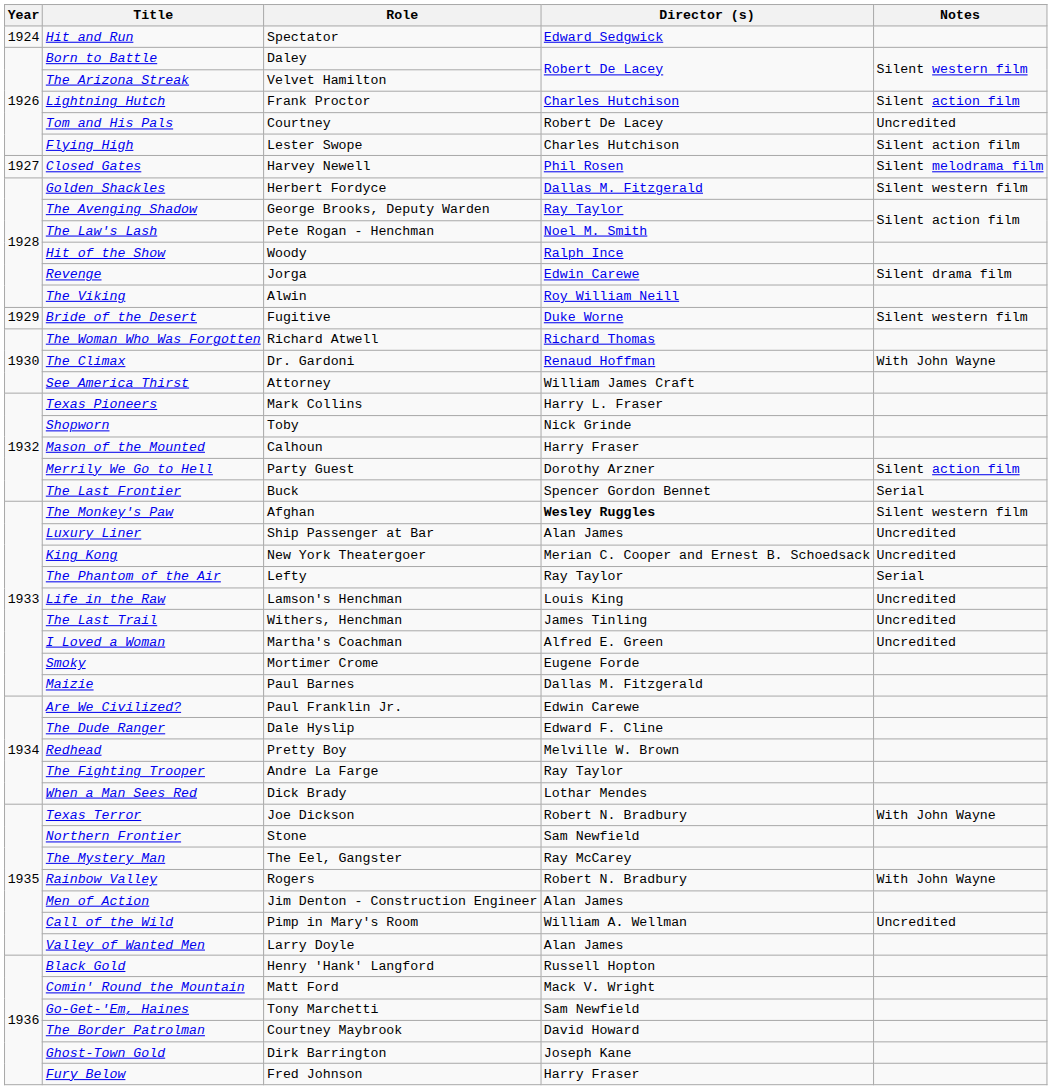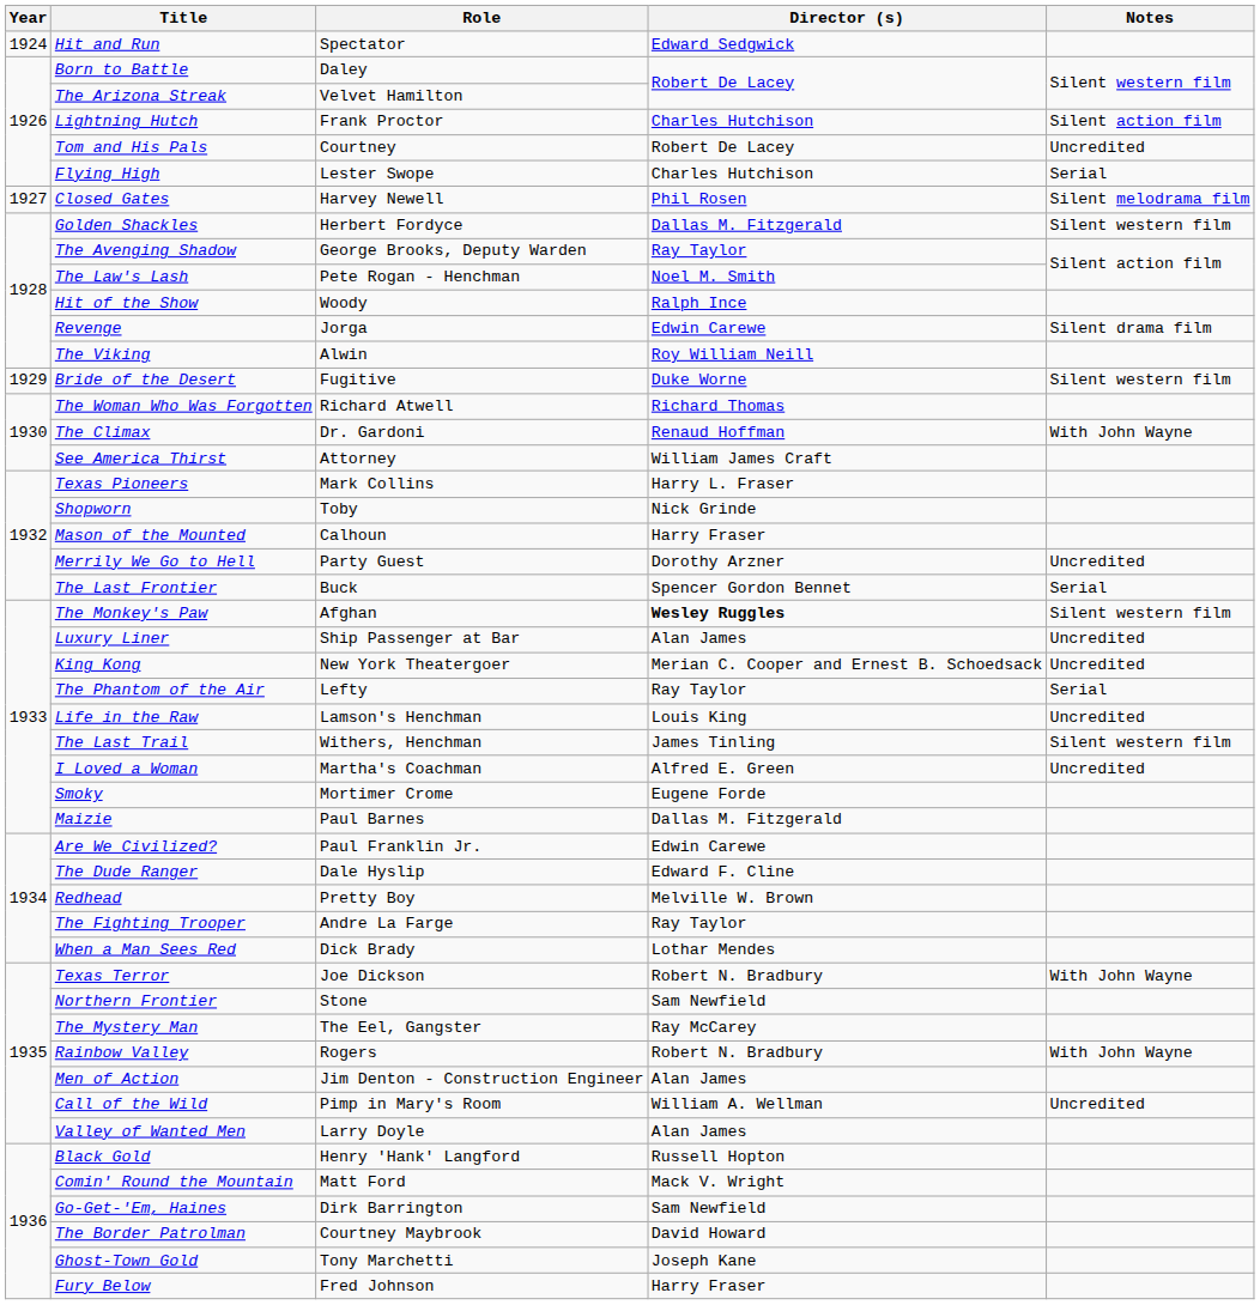 <table class="wikitable sortable">
 <tr>
 <th>Year</th>
 <th>Title</th>
 <th>Role</th>
 <th>Director (s)</th>
 <th class="unsortable">Notes</th>
 </tr>
 <tr>
 <td>1924</td>
 <td><em><a href='#'>Hit and Run</a></em></td>
 <td>Spectator</td>
 <td><a href='#'>Edward Sedgwick</a></td>
 <td></td>
 </tr>
 <tr>
 <td rowspan="5">1926</td>
 <td><em><a href='#'>Born to Battle</a></em></td>
 <td>Daley</td>
 <td rowspan="2"><a href='#'>Robert De Lacey</a></td>
 <td rowspan="2">Silent <a href='#'>western film</a></td>
 </tr>
 <tr>
 <td><em><a href='#'>The Arizona Streak</a></em></td>
 <td>Velvet Hamilton</td>
 </tr>
 <tr>
 <td><em><a href='#'>Lightning Hutch</a></em></td>
 <td>Frank Proctor</td>
 <td><a href='#'>Charles Hutchison</a></td>
 <td>Silent <a href='#'>action film</a></td>
 </tr>
 <tr>
 <td><em><a href='#'>Tom and His Pals</a></em></td>
 <td>Courtney</td>
 <td>Robert De Lacey</td>
 <td>Uncredited</td>
 </tr>
 <tr>
 <td><em><a href='#'>Flying High</a></em></td>
 <td>Lester Swope</td>
 <td>Charles Hutchison</td>
-<td>Silent action film</td>
+<td>Serial</td>
 </tr>
 <tr>
 <td>1927</td>
 <td><em><a href='#'>Closed Gates</a></em></td>
 <td>Harvey Newell</td>
 <td><a href='#'>Phil Rosen</a></td>
 <td>Silent <a href='#'>melodrama film</a></td>
 </tr>
 <tr>
 <td rowspan="6">1928</td>
 <td><em><a href='#'>Golden Shackles</a></em></td>
 <td>Herbert Fordyce</td>
 <td><a href='#'>Dallas M. Fitzgerald</a></td>
 <td>Silent western film</td>
 </tr>
 <tr>
 <td><em><a href='#'>The Avenging Shadow</a></em></td>
 <td>George Brooks, Deputy Warden</td>
 <td><a href='#'>Ray Taylor</a></td>
 <td rowspan="2">Silent action film</td>
 </tr>
 <tr>
 <td><em><a href='#'>The Law's Lash</a></em></td>
 <td>Pete Rogan - Henchman</td>
 <td><a href='#'>Noel M. Smith</a></td>
 </tr>
 <tr>
 <td><em><a href='#'>Hit of the Show</a></em></td>
 <td>Woody</td>
 <td><a href='#'>Ralph Ince</a></td>
 <td></td>
 </tr>
 <tr>
 <td><em><a href='#'>Revenge</a></em></td>
 <td>Jorga</td>
 <td><a href='#'>Edwin Carewe</a></td>
 <td>Silent drama film</td>
 </tr>
 <tr>
 <td><em><a href='#'>The Viking</a></em></td>
 <td>Alwin</td>
 <td><a href='#'>Roy William Neill</a></td>
 <td></td>
 </tr>
 <tr>
 <td>1929</td>
 <td><em><a href='#'>Bride of the Desert</a></em></td>
 <td>Fugitive</td>
 <td><a href='#'>Duke Worne</a></td>
 <td>Silent western film</td>
 </tr>
 <tr>
 <td rowspan="3">1930</td>
 <td><em><a href='#'>The Woman Who Was Forgotten</a></em></td>
 <td>Richard Atwell</td>
 <td><a href='#'>Richard Thomas</a></td>
 <td></td>
 </tr>
 <tr>
 <td><em><a href='#'>The Climax</a></em></td>
 <td>Dr. Gardoni</td>
 <td><a href='#'>Renaud Hoffman</a></td>
 <td>With John Wayne</td>
 </tr>
 <tr>
 <td><em><a href='#'>See America Thirst</a></em></td>
 <td>Attorney</td>
 <td>William James Craft</td>
 <td></td>
 </tr>
 <tr>
 <td rowspan="5">1932</td>
 <td><em><a href='#'>Texas Pioneers</a></em></td>
 <td>Mark Collins</td>
 <td>Harry L. Fraser</td>
 <td></td>
 </tr>
 <tr>
 <td><em><a href='#'>Shopworn</a></em></td>
 <td>Toby</td>
 <td>Nick Grinde</td>
 <td></td>
 </tr>
 <tr>
 <td><em><a href='#'>Mason of the Mounted</a></em></td>
 <td>Calhoun</td>
 <td>Harry Fraser</td>
 <td></td>
 </tr>
 <tr>
 <td><em><a href='#'>Merrily We Go to Hell</a></em></td>
 <td>Party Guest</td>
 <td>Dorothy Arzner</td>
-<td>Silent <a href='#'>action film</a></td>
+<td>Uncredited</td>
 </tr>
 <tr>
 <td><em><a href='#'>The Last Frontier</a></em></td>
 <td>Buck</td>
 <td>Spencer Gordon Bennet</td>
 <td>Serial</td>
 </tr>
 <tr>
 <td rowspan="9">1933</td>
 <td><em><a href='#'>The Monkey's Paw</a></em></td>
 <td>Afghan</td>
 <td><strong>Wesley Ruggles</strong></td>
 <td>Silent western film</td>
 </tr>
 <tr>
 <td><em><a href='#'>Luxury Liner</a></em></td>
 <td>Ship Passenger at Bar</td>
 <td>Alan James</td>
 <td>Uncredited</td>
 </tr>
 <tr>
 <td><em><a href='#'>King Kong</a></em></td>
 <td>New York Theatergoer</td>
 <td>Merian C. Cooper and Ernest B. Schoedsack</td>
 <td>Uncredited</td>
 </tr>
 <tr>
 <td><em><a href='#'>The Phantom of the Air</a></em></td>
 <td>Lefty</td>
 <td>Ray Taylor</td>
 <td>Serial</td>
 </tr>
 <tr>
 <td><em><a href='#'>Life in the Raw</a></em></td>
 <td>Lamson's Henchman</td>
 <td>Louis King</td>
 <td>Uncredited</td>
 </tr>
 <tr>
 <td><em><a href='#'>The Last Trail</a></em></td>
 <td>Withers, Henchman</td>
 <td>James Tinling</td>
-<td>Uncredited</td>
+<td>Silent western film</td>
 </tr>
 <tr>
 <td><em><a href='#'>I Loved a Woman</a></em></td>
 <td>Martha's Coachman</td>
 <td>Alfred E. Green</td>
 <td>Uncredited</td>
 </tr>
 <tr>
 <td><em><a href='#'>Smoky</a></em></td>
 <td>Mortimer Crome</td>
 <td>Eugene Forde</td>
 <td></td>
 </tr>
 <tr>
 <td><em><a href='#'>Maizie</a></em></td>
 <td>Paul Barnes</td>
 <td>Dallas M. Fitzgerald</td>
 <td></td>
 </tr>
 <tr>
 <td rowspan="5">1934</td>
 <td><em><a href='#'>Are We Civilized?</a></em></td>
 <td>Paul Franklin Jr.</td>
 <td>Edwin Carewe</td>
 <td></td>
 </tr>
 <tr>
 <td><em><a href='#'>The Dude Ranger</a></em></td>
 <td>Dale Hyslip</td>
 <td>Edward F. Cline</td>
 <td></td>
 </tr>
 <tr>
 <td><em><a href='#'>Redhead</a></em></td>
 <td>Pretty Boy</td>
 <td>Melville W. Brown</td>
 <td></td>
 </tr>
 <tr>
 <td><em><a href='#'>The Fighting Trooper</a></em></td>
 <td>Andre La Farge</td>
 <td>Ray Taylor</td>
 <td></td>
 </tr>
 <tr>
 <td><em><a href='#'>When a Man Sees Red</a></em></td>
 <td>Dick Brady</td>
 <td>Lothar Mendes</td>
 <td></td>
 </tr>
 <tr>
 <td rowspan="7">1935</td>
 <td><em><a href='#'>Texas Terror</a></em></td>
 <td>Joe Dickson</td>
 <td>Robert N. Bradbury</td>
 <td>With John Wayne</td>
 </tr>
 <tr>
 <td><em><a href='#'>Northern Frontier</a></em></td>
 <td>Stone</td>
 <td>Sam Newfield</td>
 <td></td>
 </tr>
 <tr>
 <td><em><a href='#'>The Mystery Man</a></em></td>
 <td>The Eel, Gangster</td>
 <td>Ray McCarey</td>
 <td></td>
 </tr>
 <tr>
 <td><em><a href='#'>Rainbow Valley</a></em></td>
 <td>Rogers</td>
 <td>Robert N. Bradbury</td>
 <td>With John Wayne</td>
 </tr>
 <tr>
 <td><em><a href='#'>Men of Action</a></em></td>
 <td>Jim Denton - Construction Engineer</td>
 <td>Alan James</td>
 <td></td>
 </tr>
 <tr>
 <td><em><a href='#'>Call of the Wild</a></em></td>
 <td>Pimp in Mary's Room</td>
 <td>William A. Wellman</td>
 <td>Uncredited</td>
 </tr>
 <tr>
 <td><em><a href='#'>Valley of Wanted Men</a></em></td>
 <td>Larry Doyle</td>
 <td>Alan James</td>
 <td></td>
 </tr>
 <tr>
 <td rowspan="6">1936</td>
 <td><em><a href='#'>Black Gold</a></em></td>
 <td>Henry 'Hank' Langford</td>
 <td>Russell Hopton</td>
 <td></td>
 </tr>
 <tr>
 <td><em><a href='#'>Comin' Round the Mountain</a></em></td>
 <td>Matt Ford</td>
 <td>Mack V. Wright</td>
 <td></td>
 </tr>
 <tr>
 <td><em><a href='#'>Go-Get-'Em, Haines</a></em></td>
-<td>Tony Marchetti</td>
+<td>Dirk Barrington</td>
 <td>Sam Newfield</td>
 <td></td>
 </tr>
 <tr>
 <td><em><a href='#'>The Border Patrolman</a></em></td>
 <td>Courtney Maybrook</td>
 <td>David Howard</td>
 <td></td>
 </tr>
 <tr>
 <td><em><a href='#'>Ghost-Town Gold</a></em></td>
-<td>Dirk Barrington</td>
+<td>Tony Marchetti</td>
 <td>Joseph Kane</td>
 <td></td>
 </tr>
 <tr>
 <td><em><a href='#'>Fury Below</a></em></td>
 <td>Fred Johnson</td>
 <td>Harry Fraser</td>
 <td></td>
 </tr>
 </table>
